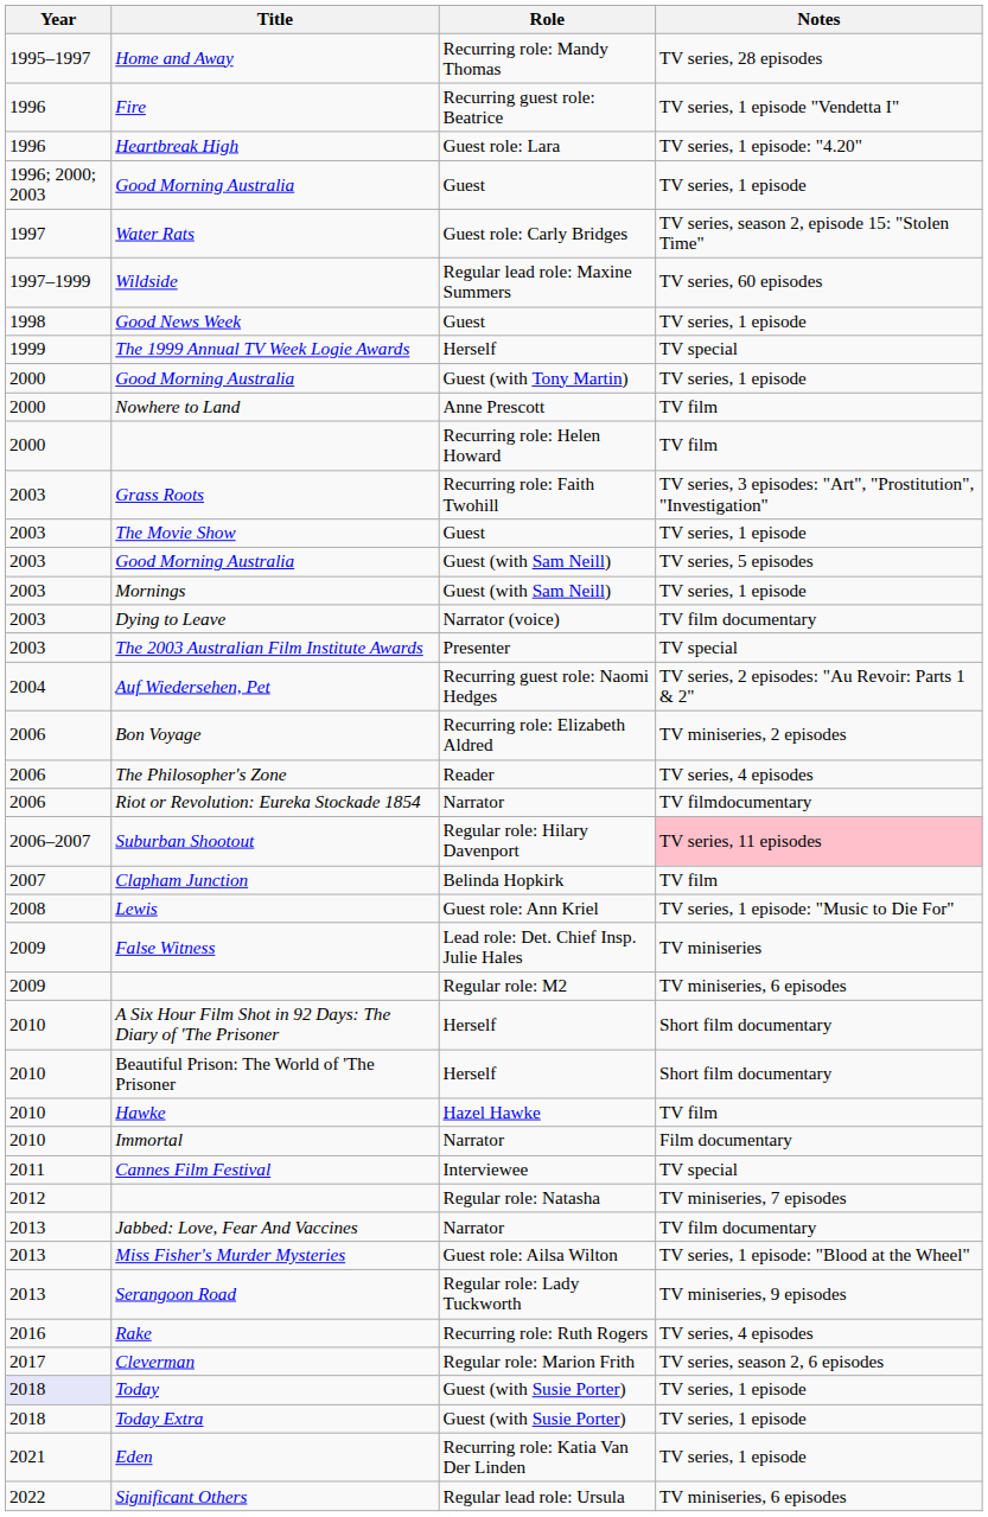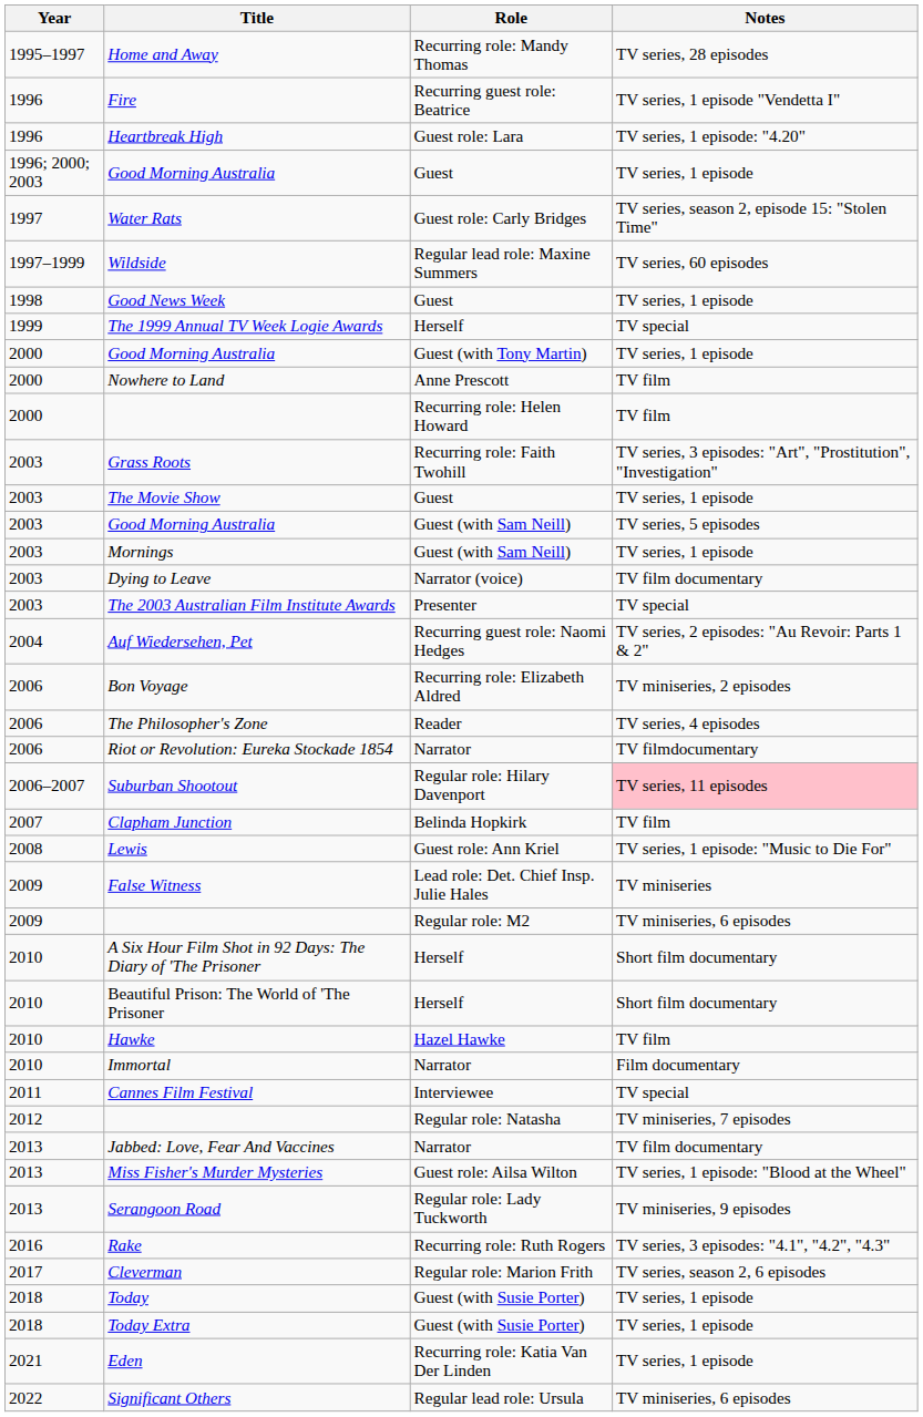 <table class="wikitable sortable">
 <tr>
 <th>Year</th>
 <th>Title</th>
 <th>Role</th>
 <th class = "unsortable">Notes</th>
 </tr>
 <tr>
 <td>1995–1997</td>
 <td><em><a href='#'>Home and Away</a></em></td>
 <td>Recurring role: Mandy Thomas</td>
 <td>TV series, 28 episodes</td>
 </tr>
 <tr>
 <td>1996</td>
 <td><em><a href='#'>Fire</a></em></td>
 <td>Recurring guest role: Beatrice</td>
 <td>TV series, 1 episode "Vendetta I"</td>
 </tr>
 <tr>
 <td>1996</td>
 <td><em><a href='#'>Heartbreak High</a></em></td>
 <td>Guest role: Lara</td>
 <td>TV series, 1 episode: "4.20"</td>
 </tr>
 <tr>
 <td>1996; 2000; 2003</td>
 <td><em><a href='#'>Good Morning Australia</a></em></td>
 <td>Guest</td>
 <td>TV series, 1 episode</td>
 </tr>
 <tr>
 <td>1997</td>
 <td><em><a href='#'>Water Rats</a></em></td>
 <td>Guest role: Carly Bridges</td>
 <td>TV series, season 2, episode 15: "Stolen Time"</td>
 </tr>
 <tr>
 <td>1997–1999</td>
 <td><em><a href='#'>Wildside</a></em></td>
 <td>Regular lead role: Maxine Summers</td>
 <td>TV series, 60 episodes</td>
 </tr>
 <tr>
 <td>1998</td>
 <td><em><a href='#'>Good News Week</a></em></td>
 <td>Guest</td>
 <td>TV series, 1 episode</td>
 </tr>
 <tr>
 <td>1999</td>
 <td><em><a href='#'>The 1999 Annual TV Week Logie Awards</a></em></td>
 <td>Herself</td>
 <td>TV special</td>
 </tr>
 <tr>
 <td>2000</td>
 <td><em><a href='#'>Good Morning Australia</a></em></td>
 <td>Guest (with <a href='#'>Tony Martin</a>)</td>
 <td>TV series, 1 episode</td>
 </tr>
 <tr>
 <td>2000</td>
 <td><em>Nowhere to Land</em></td>
 <td>Anne Prescott</td>
 <td>TV film</td>
 </tr>
 <tr>
 <td>2000</td>
 <td><em></em></td>
 <td>Recurring role: Helen Howard</td>
 <td>TV film</td>
 </tr>
 <tr>
 <td>2003</td>
 <td><em><a href='#'>Grass Roots</a></em></td>
 <td>Recurring role: Faith Twohill</td>
 <td>TV series, 3 episodes: "Art", "Prostitution", "Investigation"</td>
 </tr>
 <tr>
 <td>2003</td>
 <td><em><a href='#'>The Movie Show</a></em></td>
 <td>Guest</td>
 <td>TV series, 1 episode</td>
 </tr>
 <tr>
 <td>2003</td>
 <td><em><a href='#'>Good Morning Australia</a></em></td>
 <td>Guest (with <a href='#'>Sam Neill</a>)</td>
 <td>TV series, 5 episodes</td>
 </tr>
 <tr>
 <td>2003</td>
 <td><em>Mornings</em></td>
 <td>Guest (with <a href='#'>Sam Neill</a>)</td>
 <td>TV series, 1 episode</td>
 </tr>
 <tr>
 <td>2003</td>
 <td><em>Dying to Leave</em></td>
 <td>Narrator (voice)</td>
 <td>TV film documentary</td>
 </tr>
 <tr>
 <td>2003</td>
 <td><em><a href='#'>The 2003 Australian Film Institute Awards</a></em></td>
 <td>Presenter</td>
 <td>TV special</td>
 </tr>
 <tr>
 <td>2004</td>
 <td><em><a href='#'>Auf Wiedersehen, Pet</a></em></td>
 <td>Recurring guest role: Naomi Hedges</td>
 <td>TV series, 2 episodes: "Au Revoir: Parts 1 & 2"</td>
 </tr>
 <tr>
 <td>2006</td>
 <td><em>Bon Voyage</em></td>
 <td>Recurring role: Elizabeth Aldred</td>
 <td>TV miniseries, 2 episodes</td>
 </tr>
 <tr>
 <td>2006</td>
 <td><em>The Philosopher's Zone</em></td>
 <td>Reader</td>
 <td>TV series, 4 episodes</td>
 </tr>
 <tr>
 <td>2006</td>
 <td><em>Riot or Revolution: Eureka Stockade 1854</em></td>
 <td>Narrator</td>
 <td>TV filmdocumentary</td>
 </tr>
 <tr>
 <td>2006–2007</td>
 <td><em><a href='#'>Suburban Shootout</a></em></td>
 <td>Regular role: Hilary Davenport</td>
 <td style="background: pink;">TV series, 11 episodes</td>
 </tr>
 <tr>
 <td>2007</td>
 <td><em><a href='#'>Clapham Junction</a></em></td>
 <td>Belinda Hopkirk</td>
 <td>TV film</td>
 </tr>
 <tr>
 <td>2008</td>
 <td><em><a href='#'>Lewis</a></em></td>
 <td>Guest role: Ann Kriel</td>
 <td>TV series, 1 episode: "Music to Die For"</td>
 </tr>
 <tr>
 <td>2009</td>
 <td><em><a href='#'>False Witness</a></em></td>
 <td>Lead role: Det. Chief Insp. Julie Hales</td>
 <td>TV miniseries</td>
 </tr>
 <tr>
 <td>2009</td>
 <td><em></em></td>
 <td>Regular role: M2</td>
 <td>TV miniseries, 6 episodes</td>
 </tr>
 <tr>
 <td>2010</td>
 <td><em>A Six Hour Film Shot in 92 Days: The Diary of 'The Prisoner<strong></td>
 <td>Herself</td>
 <td>Short film documentary</td>
 </tr>
 <tr>
 <td>2010</td>
 <td></em>Beautiful Prison: The World of 'The Prisoner</strong></td>
 <td>Herself</td>
 <td>Short film documentary</td>
 </tr>
 <tr>
 <td>2010</td>
 <td><em><a href='#'>Hawke</a></em></td>
 <td><a href='#'>Hazel Hawke</a></td>
 <td>TV film</td>
 </tr>
 <tr>
 <td>2010</td>
 <td><em>Immortal</em></td>
 <td>Narrator</td>
 <td>Film documentary</td>
 </tr>
 <tr>
 <td>2011</td>
 <td><em><a href='#'>Cannes Film Festival</a></em></td>
 <td>Interviewee</td>
 <td>TV special</td>
 </tr>
 <tr>
 <td>2012</td>
 <td><em></em></td>
 <td>Regular role: Natasha</td>
 <td>TV miniseries, 7 episodes</td>
 </tr>
 <tr>
 <td>2013</td>
 <td><em>Jabbed: Love, Fear And Vaccines</em></td>
 <td>Narrator</td>
 <td>TV film documentary</td>
 </tr>
 <tr>
 <td>2013</td>
 <td><em><a href='#'>Miss Fisher's Murder Mysteries</a></em></td>
 <td>Guest role: Ailsa Wilton</td>
 <td>TV series, 1 episode: "Blood at the Wheel"</td>
 </tr>
 <tr>
 <td>2013</td>
 <td><em><a href='#'>Serangoon Road</a></em></td>
 <td>Regular role: Lady Tuckworth</td>
 <td>TV miniseries, 9 episodes</td>
 </tr>
 <tr>
 <td>2016</td>
 <td><em><a href='#'>Rake</a></em></td>
 <td>Recurring role: Ruth Rogers</td>
-<td>TV series, 4 episodes</td>
+<td>TV series, 3 episodes: "4.1", "4.2", "4.3"</td>
 </tr>
 <tr>
 <td>2017</td>
 <td><em><a href='#'>Cleverman</a></em></td>
 <td>Regular role: Marion Frith</td>
 <td>TV series, season 2, 6 episodes</td>
 </tr>
 <tr>
-<td style="background: lavender;">2018</td>
+<td>2018</td>
 <td><em><a href='#'>Today</a></em></td>
 <td>Guest (with <a href='#'>Susie Porter</a>)</td>
 <td>TV series, 1 episode</td>
 </tr>
 <tr>
 <td>2018</td>
 <td><em><a href='#'>Today Extra</a></em></td>
 <td>Guest (with <a href='#'>Susie Porter</a>)</td>
 <td>TV series, 1 episode</td>
 </tr>
 <tr>
 <td>2021</td>
 <td><em><a href='#'>Eden</a></em></td>
 <td>Recurring role: Katia Van Der Linden</td>
 <td>TV series, 1 episode</td>
 </tr>
 <tr>
 <td>2022</td>
 <td><em><a href='#'>Significant Others</a></em></td>
 <td>Regular lead role: Ursula</td>
 <td>TV miniseries, 6 episodes</td>
 </tr>
 </table>
